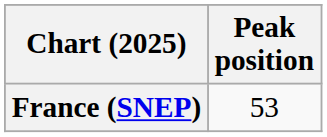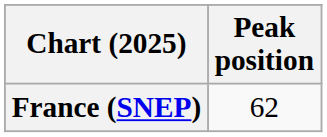 <table class="wikitable sortable plainrowheaders" style="text-align:center">
 <tr>
 <th scope="col">Chart (2025)</th>
 <th scope="col">Peak<br>position</th>
 </tr>
 <tr>
 <th scope="row">France (<a href='#'>SNEP</a>)</th>
-<td>53</td>
+<td>62</td>
 </tr>
 </table>
